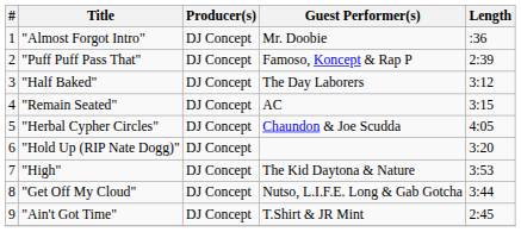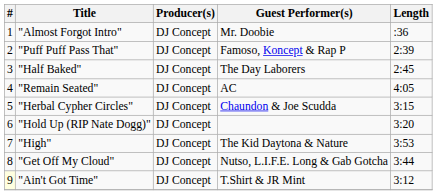 <table class="wikitable">
 <tr>
 <th>#</th>
 <th>Title</th>
 <th>Producer(s)</th>
 <th>Guest Performer(s)</th>
 <th>Length</th>
 </tr>
 <tr>
 <td>1</td>
 <td>"Almost Forgot Intro"</td>
 <td>DJ Concept</td>
 <td>Mr. Doobie</td>
 <td>:36</td>
 </tr>
 <tr>
 <td>2</td>
 <td>"Puff Puff Pass That"</td>
 <td>DJ Concept</td>
 <td>Famoso, <a href='#'>Koncept</a> & Rap P</td>
 <td>2:39</td>
 </tr>
 <tr>
 <td>3</td>
 <td>"Half Baked"</td>
 <td>DJ Concept</td>
 <td>The Day Laborers</td>
-<td>3:12</td>
+<td>2:45</td>
 </tr>
 <tr>
 <td>4</td>
 <td>"Remain Seated"</td>
 <td>DJ Concept</td>
 <td>AC</td>
-<td>3:15</td>
+<td>4:05</td>
 </tr>
 <tr>
 <td>5</td>
 <td>"Herbal Cypher Circles"</td>
 <td>DJ Concept</td>
 <td><a href='#'>Chaundon</a> & Joe Scudda</td>
-<td>4:05</td>
+<td>3:15</td>
 </tr>
 <tr>
 <td>6</td>
 <td>"Hold Up (RIP Nate Dogg)"</td>
 <td>DJ Concept</td>
 <td></td>
 <td>3:20</td>
 </tr>
 <tr>
 <td>7</td>
 <td>"High"</td>
 <td>DJ Concept</td>
 <td>The Kid Daytona & Nature</td>
 <td>3:53</td>
 </tr>
 <tr>
 <td>8</td>
 <td>"Get Off My Cloud"</td>
 <td>DJ Concept</td>
 <td>Nutso, L.I.F.E. Long & Gab Gotcha</td>
 <td>3:44</td>
 </tr>
 <tr>
-<td>9</td>
+<td style="background: lightyellow;">9</td>
 <td>"Ain't Got Time"</td>
 <td>DJ Concept</td>
 <td>T.Shirt & JR Mint</td>
-<td>2:45</td>
+<td>3:12</td>
 </tr>
 <tr>
 </tr>
 </table>
